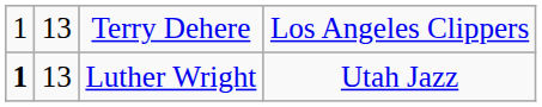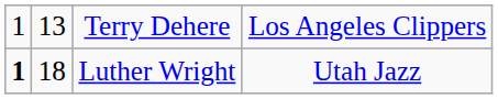 <table class="wikitable">
 <tr style="text-align:center;" bgcolor="">
 <td>1</td>
 <td>13</td>
 <td><a href='#'>Terry Dehere</a></td>
 <td><a href='#'>Los Angeles Clippers</a></td>
 </tr>
 <tr style="text-align:center;" bgcolor="">
 <td><strong>1</strong></td>
-<td>13</td>
+<td>18</td>
 <td><a href='#'>Luther Wright</a></td>
 <td><a href='#'>Utah Jazz</a></td>
 </tr>
 </table>
